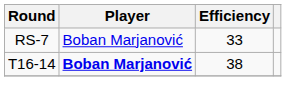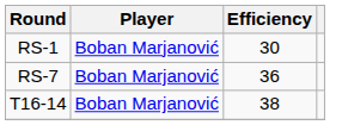 <table class="wikitable sortable" style="text-align: center;">
 <tr>
 <th align="center">Round</th>
 <th align="center">Player</th>
 <th align="center">Efficiency</th>
 <th></th>
 </tr>
 <tr>
+<td>RS-1</td>
+<td align="left"> <a href='#'>Boban Marjanović</a></td>
+<td>30</td>
+<td></td>
+</tr>
+<tr>
 <td>RS-7</td>
 <td align="left"> <a href='#'>Boban Marjanović</a></td>
-<td>33</td>
+<td>36</td>
 <td></td>
 </tr>
 <tr>
 <td>T16-14</td>
-<td align="left"><strong> <a href='#'>Boban Marjanović</a></strong></td>
+<td align="left"> <a href='#'>Boban Marjanović</a></td>
 <td>38</td>
 <td></td>
 </tr>
 <tr>
 </tr>
 </table>
